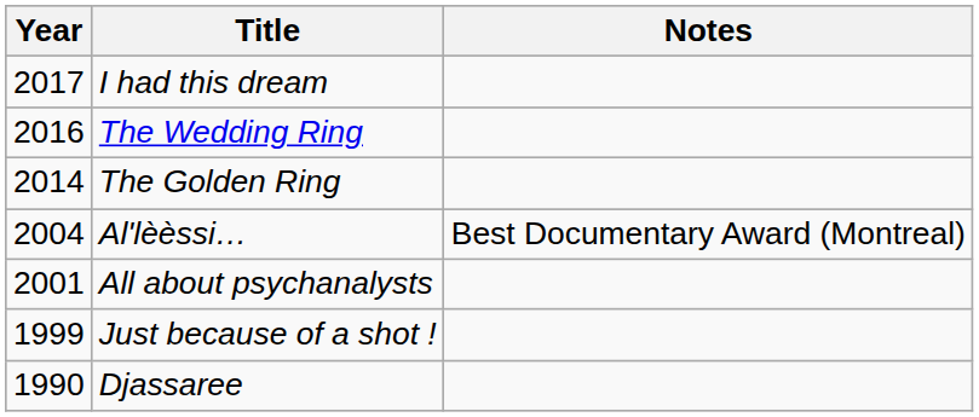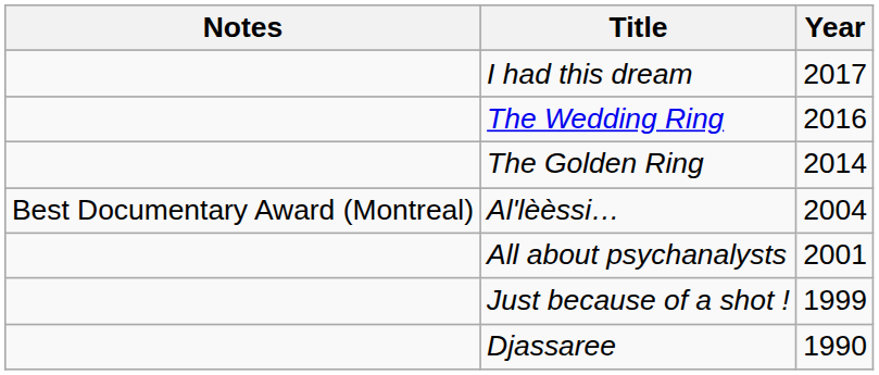 <table class="wikitable sortable">
 <tr>
+<th class="unsortable">Notes</th>
+<th>Title</th>
 <th>Year</th>
-<th>Title</th>
-<th class="unsortable">Notes</th>
 </tr>
 <tr>
+<td></td>
+<td><em>I had this dream</em></td>
 <td>2017</td>
-<td><em>I had this dream</em></td>
-<td></td>
 </tr>
 <tr>
+<td></td>
+<td><em><a href='#'>The Wedding Ring</a></em></td>
 <td>2016</td>
-<td><em><a href='#'>The Wedding Ring</a></em></td>
-<td></td>
 </tr>
 <tr>
+<td></td>
+<td><em>The Golden Ring</em></td>
 <td>2014</td>
-<td><em>The Golden Ring</em></td>
-<td></td>
 </tr>
 <tr>
+<td>Best Documentary Award (Montreal)</td>
+<td><em>Al'lèèssi…</em></td>
 <td>2004</td>
-<td><em>Al'lèèssi…</em></td>
-<td>Best Documentary Award (Montreal)</td>
 </tr>
 <tr>
+<td></td>
+<td><em>All about psychanalysts</em></td>
 <td>2001</td>
-<td><em>All about psychanalysts</em></td>
-<td></td>
 </tr>
 <tr>
+<td></td>
+<td><em>Just because of a shot !</em></td>
 <td>1999</td>
-<td><em>Just because of a shot !</em></td>
-<td></td>
 </tr>
 <tr>
+<td></td>
+<td><em>Djassaree</em></td>
 <td>1990</td>
-<td><em>Djassaree</em></td>
-<td></td>
 </tr>
 </table>
